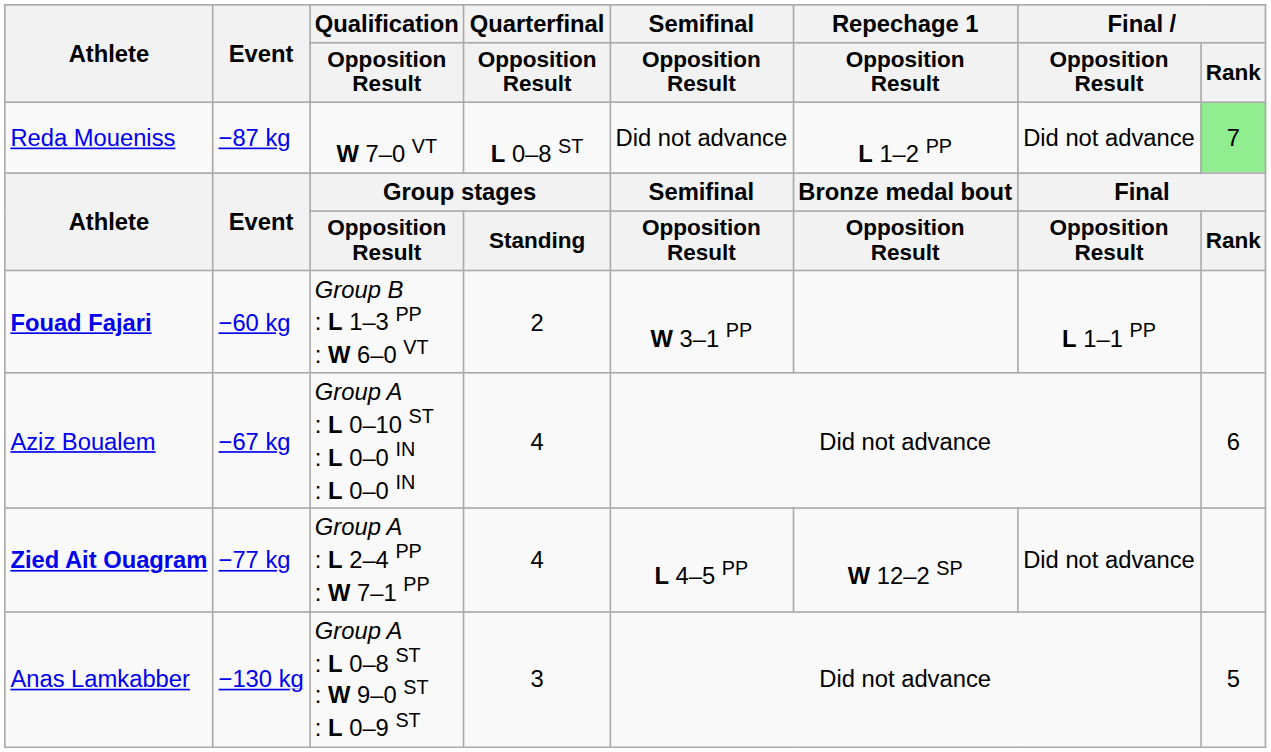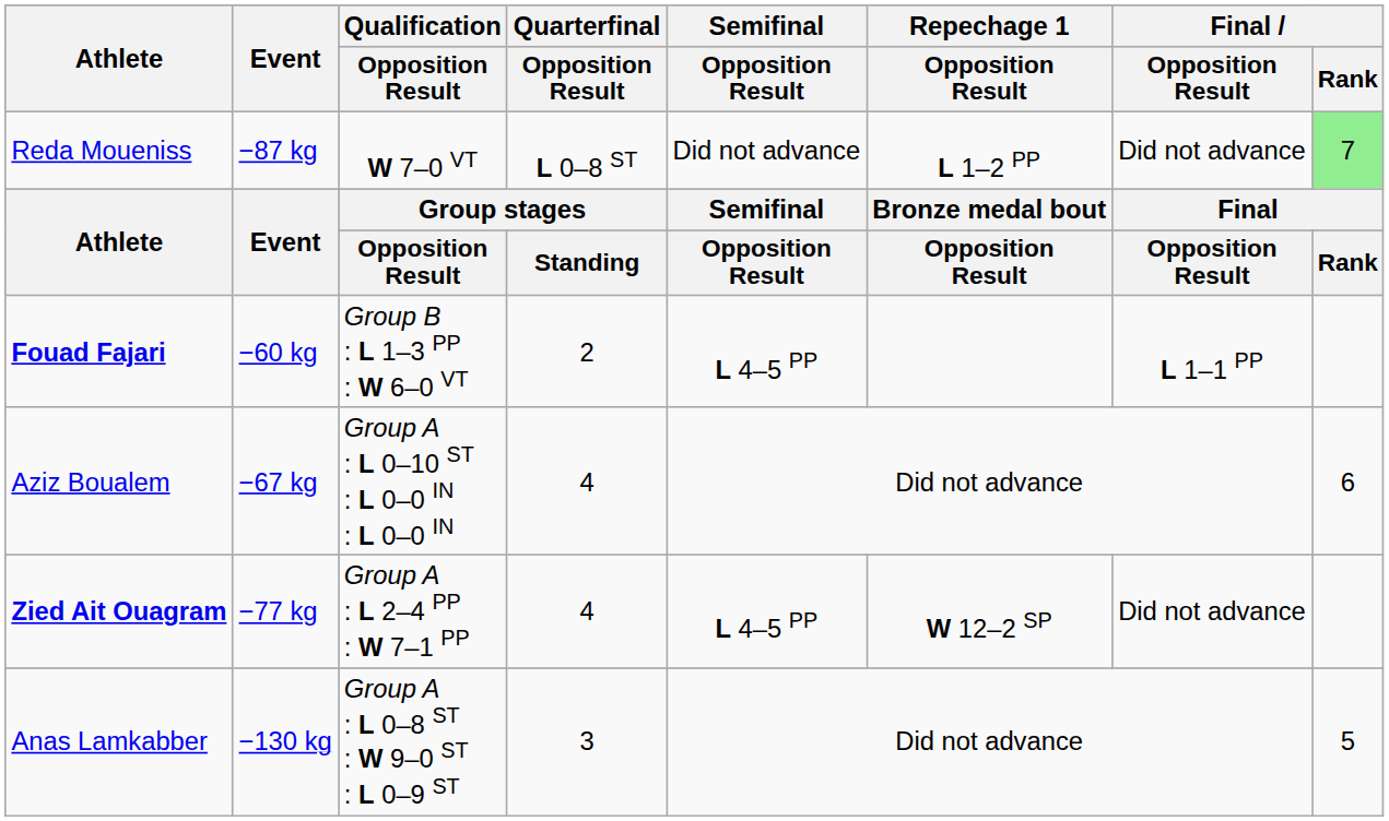 <table class="wikitable" style="font-size:90%">
 <tr>
 <th rowspan=2>Athlete</th>
 <th rowspan=2>Event</th>
 <th>Qualification</th>
 <th>Quarterfinal</th>
 <th>Semifinal</th>
 <th>Repechage 1</th>
 <th colspan=2>Final / </th>
 </tr>
 <tr style="font-size: 95%">
 <th>Opposition<br>Result</th>
 <th>Opposition<br>Result</th>
 <th>Opposition<br>Result</th>
 <th>Opposition<br>Result</th>
 <th>Opposition<br>Result</th>
 <th>Rank</th>
 </tr>
 <tr align=center>
 <td align=left><a href='#'>Reda Moueniss</a></td>
 <td align=left><a href='#'>−87 kg</a></td>
 <td><br><strong>W</strong> 7–0 <sup>VT</sup></td>
 <td><br><strong>L</strong> 0–8 <sup>ST</sup></td>
 <td>Did not advance</td>
 <td><br><strong>L</strong> 1–2 <sup>PP</sup></td>
 <td>Did not advance</td>
 <td style="background: lightgreen;">7</td>
 </tr>
 <tr>
 <th rowspan=2>Athlete</th>
 <th rowspan=2>Event</th>
 <th colspan=2>Group stages</th>
 <th>Semifinal</th>
 <th>Bronze medal bout</th>
 <th colspan=2>Final</th>
 </tr>
 <tr style="font-size:95%">
 <th>Opposition<br>Result</th>
 <th>Standing</th>
 <th>Opposition<br>Result</th>
 <th>Opposition<br>Result</th>
 <th>Opposition<br>Result</th>
 <th>Rank</th>
 </tr>
 <tr align=center>
 <td align=left><strong><a href='#'>Fouad Fajari</a></strong></td>
 <td align=left><a href='#'>−60 kg</a></td>
 <td align=left><em>Group B</em><br>: <strong>L</strong> 1–3 <sup>PP</sup><br>: <strong>W</strong> 6–0 <sup>VT</sup></td>
 <td>2</td>
-<td><br><strong>W</strong> 3–1 <sup>PP</sup></td>
+<td><br><strong>L</strong> 4–5 <sup>PP</sup></td>
 <td></td>
 <td><br><strong>L</strong> 1–1 <sup>PP</sup></td>
 <td><strong></strong></td>
 </tr>
 <tr align=center>
 <td align=left><a href='#'>Aziz Boualem</a></td>
 <td align=left><a href='#'>−67 kg</a></td>
 <td align=left><em>Group A</em><br>: <strong>L</strong> 0–10 <sup>ST</sup><br>: <strong>L</strong> 0–0 <sup>IN</sup><br>: <strong>L</strong> 0–0 <sup>IN</sup></td>
 <td>4</td>
 <td colspan=3>Did not advance</td>
 <td>6</td>
 </tr>
 <tr align=center>
 <td align=left><strong><a href='#'>Zied Ait Ouagram</a></strong></td>
 <td align=left><a href='#'>−77 kg</a></td>
 <td align=left><em>Group A</em><br>: <strong>L</strong> 2–4 <sup>PP</sup><br>: <strong>W</strong> 7–1 <sup>PP</sup></td>
 <td>4</td>
 <td><br><strong>L</strong> 4–5 <sup>PP</sup></td>
 <td><br><strong>W</strong> 12–2 <sup>SP</sup></td>
 <td>Did not advance</td>
 <td><strong></strong></td>
 </tr>
 <tr align=center>
 <td align=left><a href='#'>Anas Lamkabber</a></td>
 <td align=left><a href='#'>−130 kg</a></td>
 <td align=left><em>Group A</em><br>: <strong>L</strong> 0–8 <sup>ST</sup><br>: <strong>W</strong> 9–0 <sup>ST</sup><br>: <strong>L</strong> 0–9 <sup>ST</sup></td>
 <td>3</td>
 <td colspan=3>Did not advance</td>
 <td>5</td>
 </tr>
 </table>
